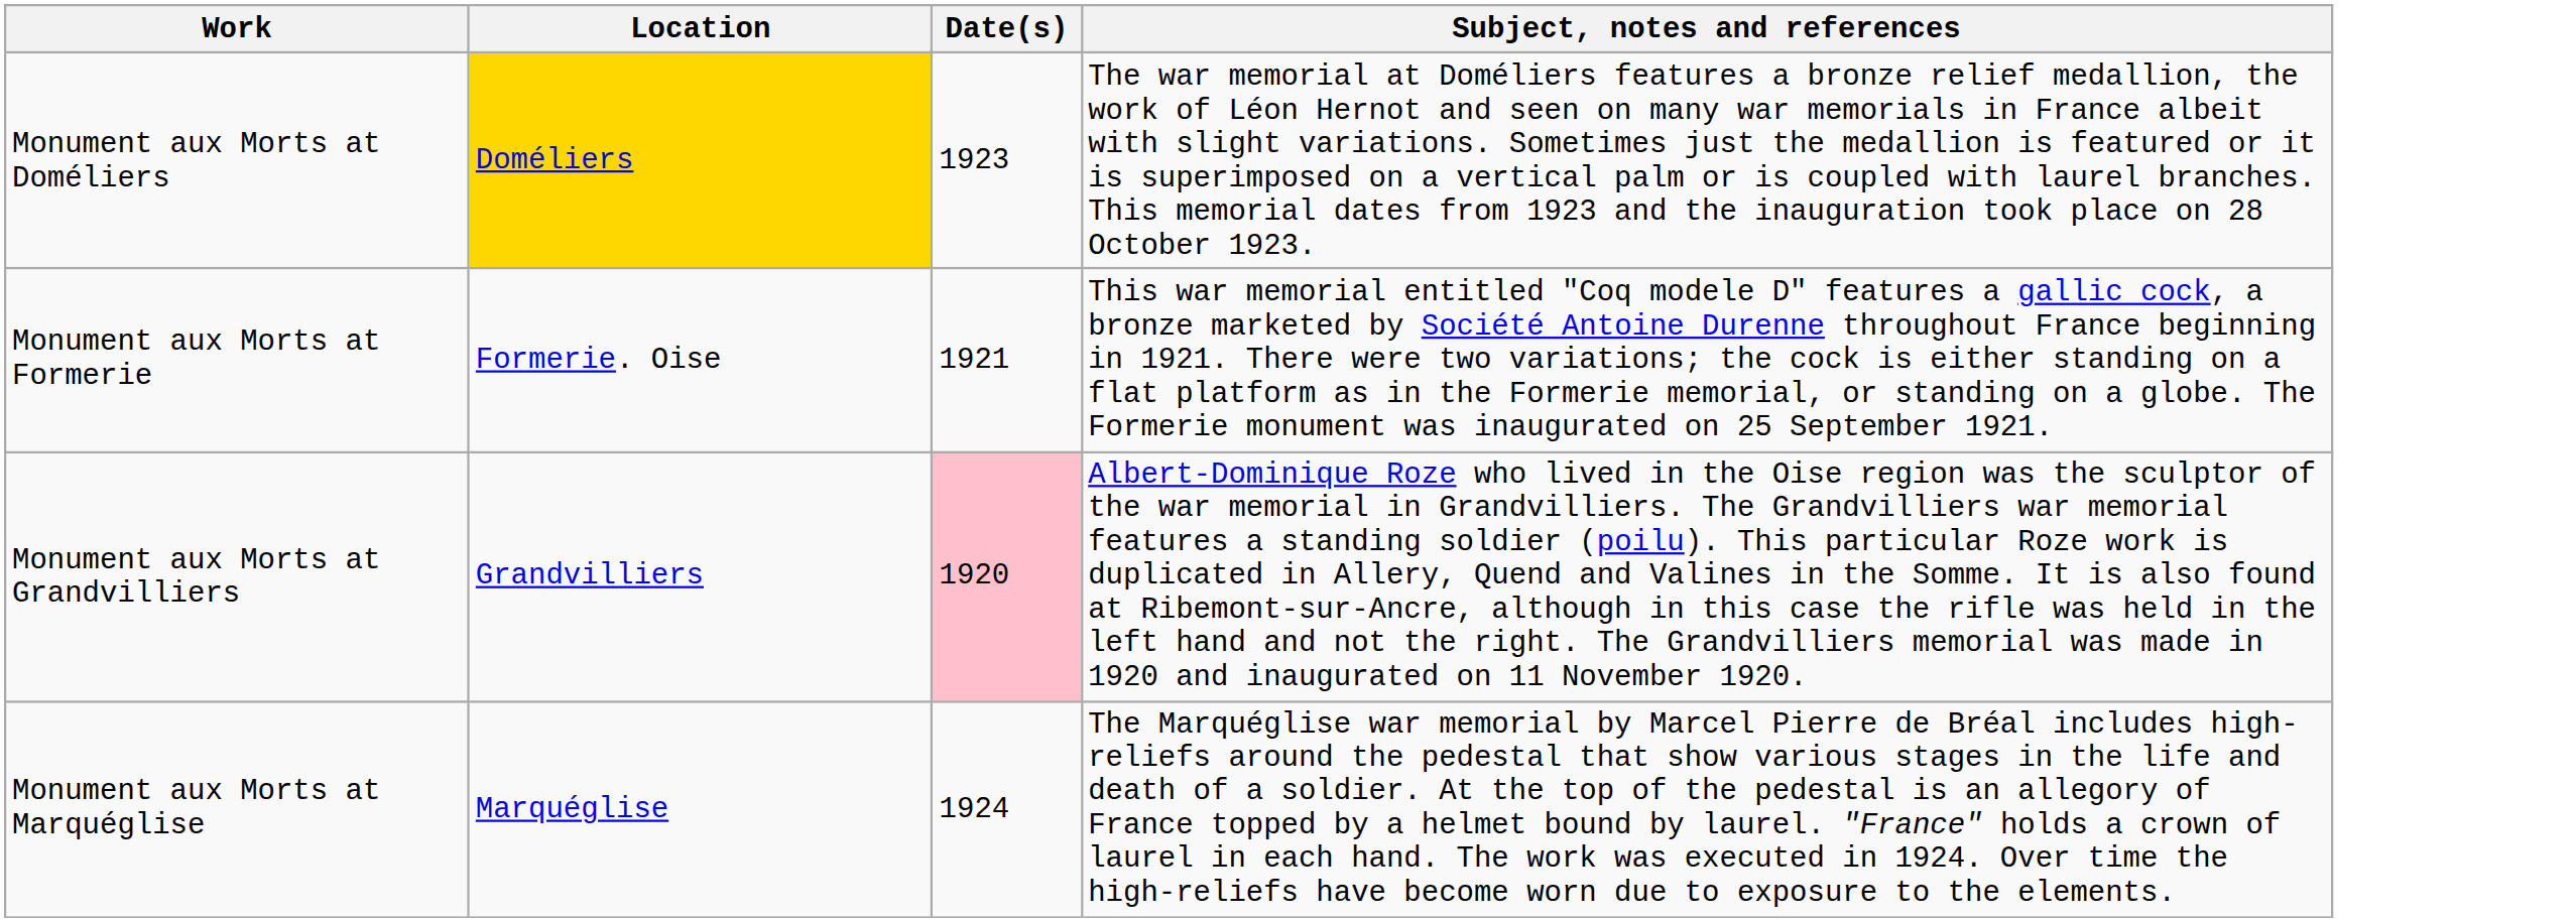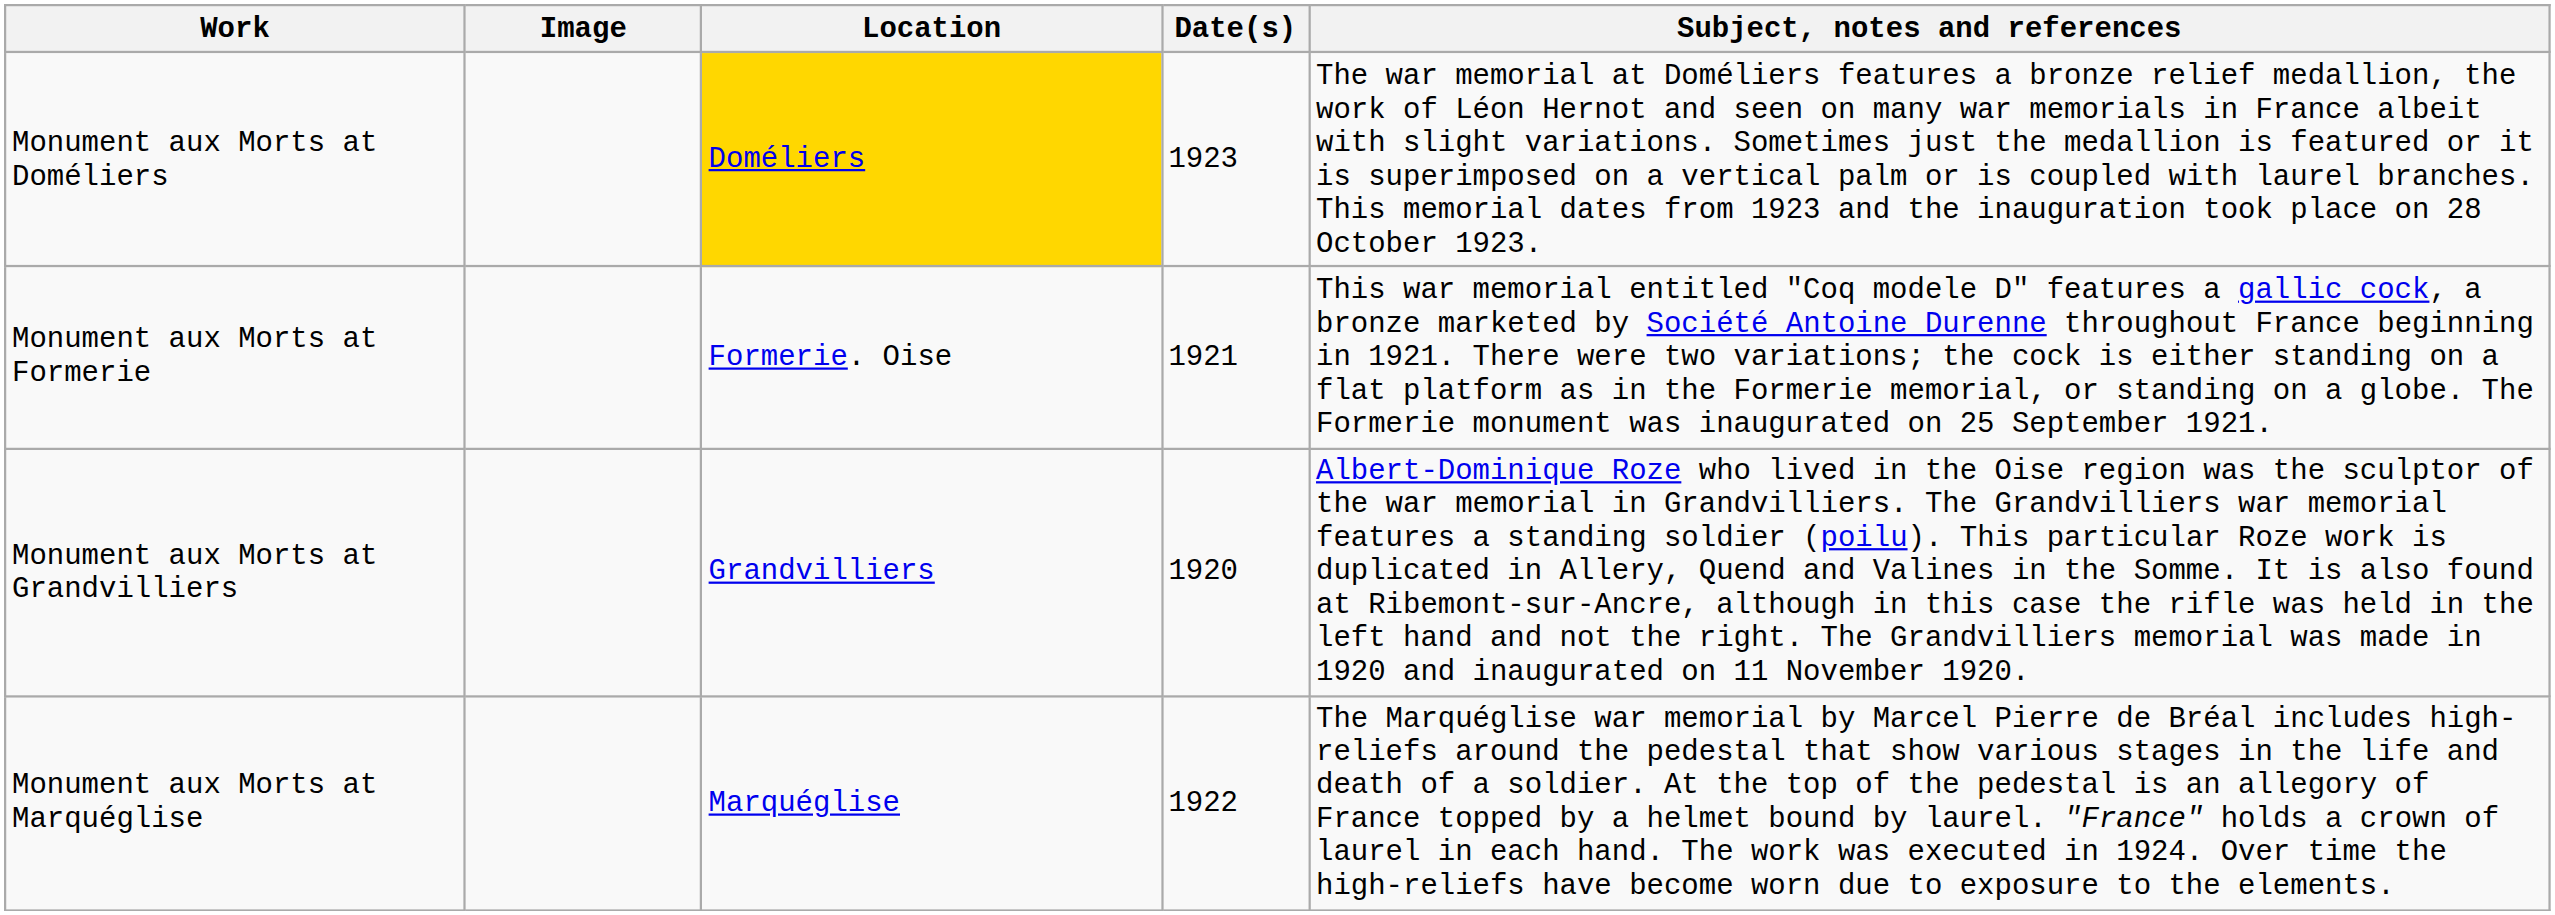 <table class="wikitable sortable">
 <tr>
 <th style="width:200px">Work</th>
+<th style="width:100px" class="sortable">Image</th>
 <th style="width:200px">Location</th>
 <th style="width:60px">Date(s)</th>
 <th style="width:550px" class="unsortable">Subject, notes and references</th>
 </tr>
 <tr>
 <td>Monument aux Morts at Doméliers</td>
+<td></td>
 <td style="background: gold;"><a href='#'>Doméliers</a></td>
 <td>1923</td>
 <td>The war memorial at Doméliers features a bronze relief medallion, the work of Léon Hernot and seen on many war memorials in France albeit with slight variations.  Sometimes just the medallion is featured or it is superimposed on a vertical palm or is coupled with laurel branches. This memorial dates from 1923 and the inauguration took place on 28 October 1923.</td>
 </tr>
 <tr>
 <td>Monument aux Morts at Formerie</td>
+<td></td>
 <td><a href='#'>Formerie</a>. Oise</td>
 <td>1921</td>
 <td>This war memorial entitled "Coq modele D" features a <a href='#'>gallic cock</a>, a bronze marketed by <a href='#'>Société Antoine Durenne</a> throughout France beginning in 1921. There were two variations; the cock is either standing on a flat platform as in the Formerie memorial, or standing on a globe. The Formerie monument was inaugurated on 25 September 1921.</td>
 </tr>
 <tr>
 <td>Monument aux Morts at Grandvilliers</td>
+<td></td>
 <td><a href='#'>Grandvilliers</a></td>
-<td style="background: pink;">1920</td>
+<td>1920</td>
 <td><a href='#'>Albert-Dominique Roze</a> who lived in the Oise region was the sculptor of the war memorial in Grandvilliers. The Grandvilliers war memorial features a standing soldier (<a href='#'>poilu</a>). This particular Roze work is duplicated in Allery, Quend and Valines in the Somme. It is also found at Ribemont-sur-Ancre, although in this case the rifle was held in the left hand and not the right.  The Grandvilliers memorial was made in 1920 and inaugurated on 11 November 1920.</td>
 </tr>
 <tr>
 <td>Monument aux Morts at Marquéglise</td>
+<td></td>
 <td><a href='#'>Marquéglise</a></td>
-<td>1924</td>
+<td>1922</td>
 <td>The Marquéglise war memorial by Marcel Pierre de Bréal includes high-reliefs around the pedestal that show various stages in the life and death of a soldier. At the top of the pedestal is an allegory of France topped by a helmet bound by laurel. <em>"France"</em> holds a crown of laurel in each hand. The work was executed in 1924. Over time the high-reliefs have become worn due to exposure to the elements.</td>
 </tr>
 </table>
